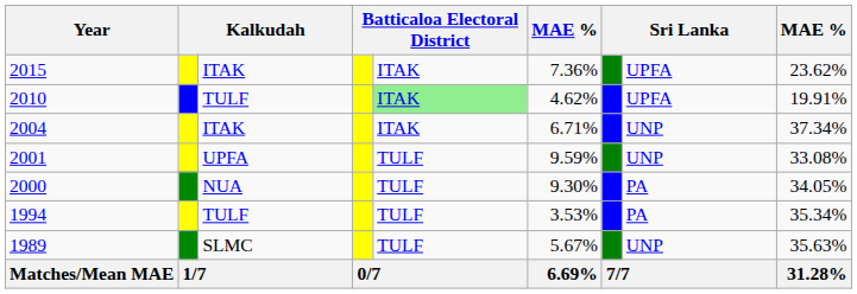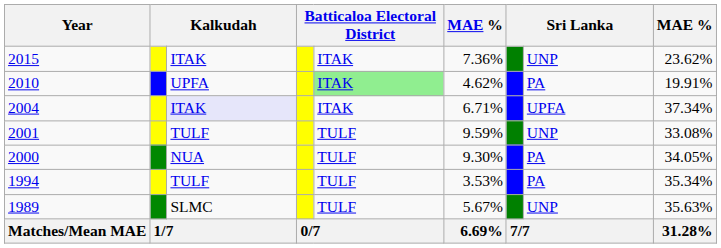 <table class="wikitable">
 <tr>
 <th>Year</th>
 <th colspan="2" width="144px">Kalkudah</th>
 <th colspan="2" width="144px"><a href='#'>Batticaloa Electoral District</a></th>
 <th><a href='#'>MAE</a> %</th>
 <th colspan="2" width="144px">Sri Lanka</th>
 <th>MAE %</th>
 </tr>
 <tr>
 <td><a href='#'>2015</a></td>
 <td style="background-color:yellow;" width="10px"></td>
 <td style="text-align:left;"><a href='#'>ITAK</a></td>
 <td style="background-color:yellow;" width="10px"></td>
 <td style="text-align:left;"><a href='#'>ITAK</a></td>
 <td style="text-align:right;">7.36%</td>
 <td style="background-color:green;" width="10px"></td>
-<td style="text-align:left;"><a href='#'>UPFA</a></td>
+<td style="text-align:left;"><a href='#'>UNP</a></td>
 <td style="text-align:right;">23.62%</td>
 </tr>
 <tr>
 <td><a href='#'>2010</a></td>
 <td style="background-color:blue;" width="10px"></td>
-<td style="text-align:left;"><a href='#'>TULF</a></td>
+<td style="text-align:left;"><a href='#'>UPFA</a></td>
 <td style="background-color:yellow;" width="10px"></td>
 <td style="background: lightgreen; text-align:left;"><a href='#'>ITAK</a></td>
 <td style="text-align:right;">4.62%</td>
 <td style="background-color:blue;" width="10px"></td>
-<td style="text-align:left;"><a href='#'>UPFA</a></td>
+<td style="text-align:left;"><a href='#'>PA</a></td>
 <td style="text-align:right;">19.91%</td>
 </tr>
 <tr>
 <td><a href='#'>2004</a></td>
 <td style="background-color:yellow;" width="10px"></td>
-<td style="text-align:left;"><a href='#'>ITAK</a></td>
+<td style="background: lavender; text-align:left;"><a href='#'>ITAK</a></td>
 <td style="background-color:yellow;" width="10px"></td>
 <td style="text-align:left;"><a href='#'>ITAK</a></td>
 <td style="text-align:right;">6.71%</td>
 <td style="background-color:blue;" width="10px"></td>
-<td style="text-align:left;"><a href='#'>UNP</a></td>
+<td style="text-align:left;"><a href='#'>UPFA</a></td>
 <td style="text-align:right;">37.34%</td>
 </tr>
 <tr>
 <td><a href='#'>2001</a></td>
 <td style="background-color:yellow;" width="10px"></td>
-<td style="text-align:left;"><a href='#'>UPFA</a></td>
+<td style="text-align:left;"><a href='#'>TULF</a></td>
 <td style="background-color:yellow;" width="10px"></td>
 <td style="text-align:left;"><a href='#'>TULF</a></td>
 <td style="text-align:right;">9.59%</td>
 <td style="background-color:green;" width="10px"></td>
 <td style="text-align:left;"><a href='#'>UNP</a></td>
 <td style="text-align:right;">33.08%</td>
 </tr>
 <tr>
 <td><a href='#'>2000</a></td>
 <td style="background-color:#008800;" width="10px"></td>
 <td style="text-align:left;"><a href='#'>NUA</a></td>
 <td style="background-color:yellow;" width="10px"></td>
 <td style="text-align:left;"><a href='#'>TULF</a></td>
 <td style="text-align:right;">9.30%</td>
 <td style="background-color:blue;" width="10px"></td>
 <td style="text-align:left;"><a href='#'>PA</a></td>
 <td style="text-align:right;">34.05%</td>
 </tr>
 <tr>
 <td><a href='#'>1994</a></td>
 <td style="background-color:yellow;" width="10px"></td>
 <td style="text-align:left;"><a href='#'>TULF</a></td>
 <td style="background-color:yellow;" width="10px"></td>
 <td style="text-align:left;"><a href='#'>TULF</a></td>
 <td style="text-align:right;">3.53%</td>
 <td style="background-color:blue;" width="10px"></td>
 <td style="text-align:left;"><a href='#'>PA</a></td>
 <td style="text-align:right;">35.34%</td>
 </tr>
 <tr>
 <td><a href='#'>1989</a></td>
 <td style="background-color:#008800;" width="10px"></td>
 <td style="text-align:left;">SLMC</td>
 <td style="background-color:yellow;" width="10px"></td>
 <td style="text-align:left;"><a href='#'>TULF</a></td>
 <td style="text-align:right;">5.67%</td>
 <td style="background-color:green;" width="10px"></td>
 <td style="text-align:left;"><a href='#'>UNP</a></td>
 <td style="text-align:right;">35.63%</td>
 </tr>
 <tr>
 <th>Matches/Mean MAE</th>
 <th style="text-align:left;"colspan="2" width="144px">1/7</th>
 <th style="text-align:left;"colspan="2" width="144px">0/7</th>
 <th style="text-align:right;">6.69%</th>
 <th style="text-align:left;"colspan="2" width="144px">7/7</th>
 <th style="text-align:right;">31.28%</th>
 </tr>
 </table>
